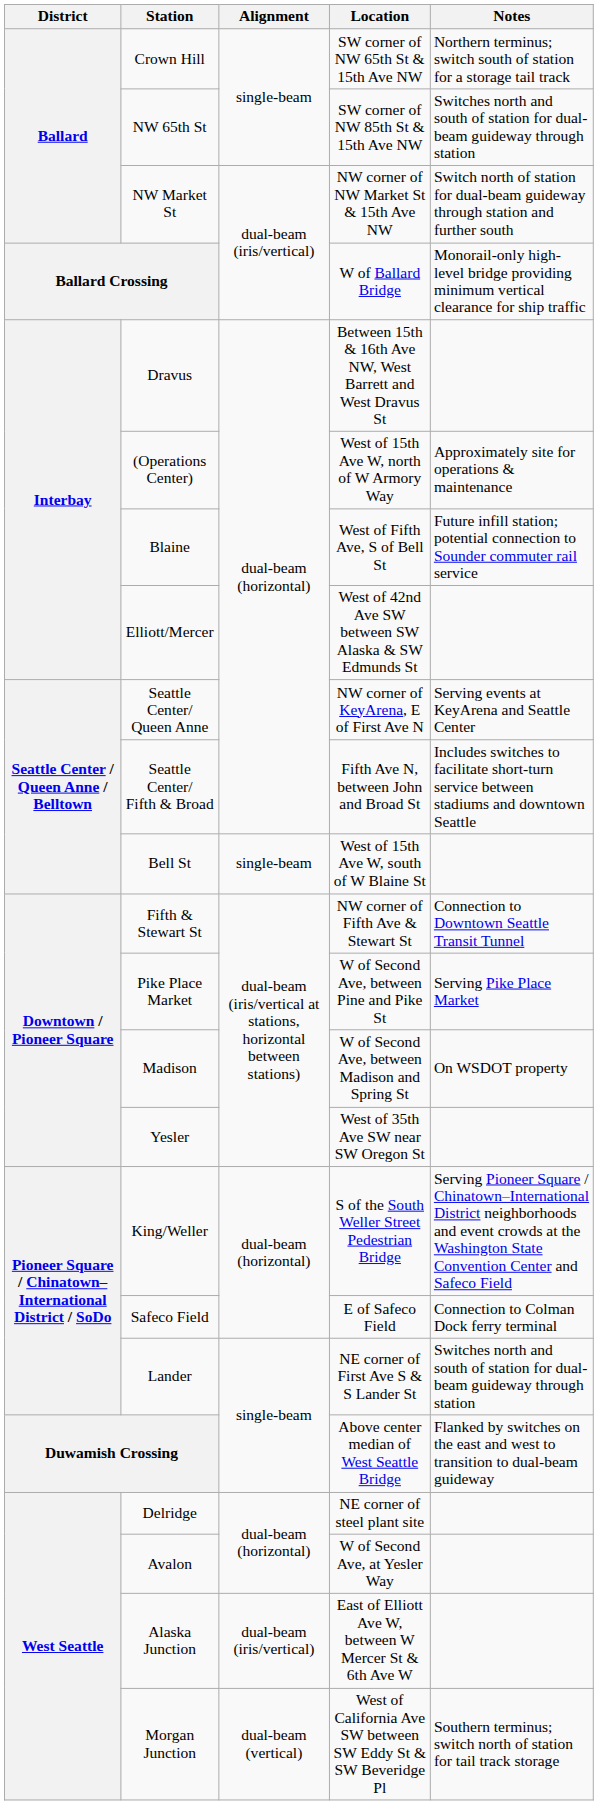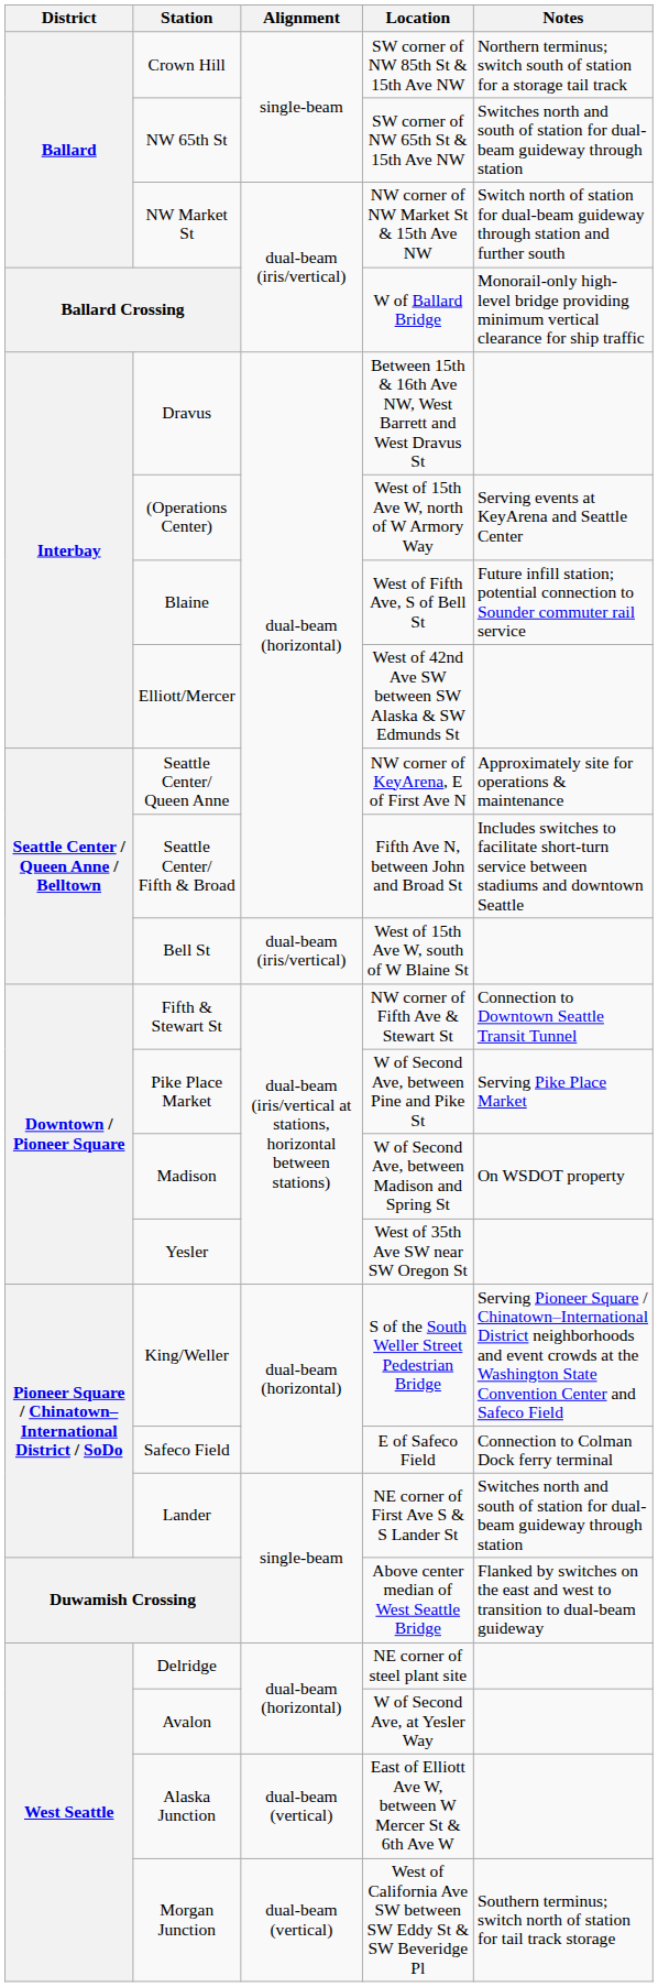 <table class="wikitable sortable" style="font-size:100%;text-align:center;">
 <tr>
 <th>District</th>
 <th>Station</th>
 <th>Alignment</th>
 <th>Location</th>
 <th class="unsortable">Notes</th>
 </tr>
 <tr>
 <th rowspan=3><a href='#'>Ballard</a></th>
 <td>Crown Hill</td>
 <td rowspan=2>single-beam</td>
-<td>SW corner of NW 65th St & 15th Ave NW</td>
+<td>SW corner of NW 85th St & 15th Ave NW</td>
 <td style="text-align:left;font-size:100%;">Northern terminus; switch south of station for a storage tail track</td>
 </tr>
 <tr>
 <td>NW 65th St</td>
-<td>SW corner of NW 85th St & 15th Ave NW</td>
+<td>SW corner of NW 65th St & 15th Ave NW</td>
 <td style="text-align:left;font-size:100%;">Switches north and south of station for dual-beam guideway through station</td>
 </tr>
 <tr>
 <td>NW Market St</td>
 <td rowspan=2>dual-beam (iris/vertical)</td>
 <td>NW corner of NW Market St & 15th Ave NW</td>
 <td style="text-align:left;font-size:100%;">Switch north of station for dual-beam guideway through station and further south</td>
 </tr>
 <tr>
 <th colspan=2>Ballard Crossing</th>
 <td> W of <a href='#'>Ballard Bridge</a></td>
 <td style="text-align:left;font-size:100%;">Monorail-only high-level bridge providing  minimum vertical clearance for ship traffic</td>
 </tr>
 <tr>
 <th rowspan=4><a href='#'>Interbay</a></th>
 <td>Dravus</td>
 <td rowspan=6>dual-beam (horizontal)</td>
 <td>Between 15th & 16th Ave NW, West Barrett and West Dravus St</td>
 <td style="text-align:left;font-size:100%;"></td>
 </tr>
 <tr>
 <td>(Operations Center)</td>
 <td>West of 15th Ave W, north of W Armory Way</td>
-<td style="text-align:left;font-size:100%;">Approximately  site for operations & maintenance</td>
+<td style="text-align:left;font-size:100%;">Serving events at KeyArena and Seattle Center</td>
 </tr>
 <tr>
 <td>Blaine</td>
 <td>West of Fifth Ave, S of Bell St</td>
 <td style="text-align:left;font-size:100%;">Future infill station; potential connection to <a href='#'>Sounder commuter rail</a> service</td>
 </tr>
 <tr>
 <td>Elliott/Mercer</td>
 <td>West of 42nd Ave SW between SW Alaska & SW Edmunds St</td>
 <td style="text-align:left;font-size:100%;"></td>
 </tr>
 <tr>
 <th rowspan=3><a href='#'>Seattle Center</a> / <a href='#'>Queen Anne</a> / <a href='#'>Belltown</a></th>
 <td>Seattle Center/<br>Queen Anne</td>
 <td>NW corner of <a href='#'>KeyArena</a>, E of First Ave N</td>
-<td style="text-align:left;font-size:100%;">Serving events at KeyArena and Seattle Center</td>
+<td style="text-align:left;font-size:100%;">Approximately  site for operations & maintenance</td>
 </tr>
 <tr>
 <td>Seattle Center/<br>Fifth & Broad</td>
 <td>Fifth Ave N, between John and Broad St</td>
 <td style="text-align:left;font-size:100%;">Includes switches to facilitate short-turn service between stadiums and downtown Seattle</td>
 </tr>
 <tr>
 <td>Bell St</td>
-<td rowspan=1>single-beam</td>
+<td rowspan=1>dual-beam (iris/vertical)</td>
 <td>West of 15th Ave W, south of W Blaine St</td>
 <td style="text-align:left;font-size:100%;"></td>
 </tr>
 <tr>
 <th rowspan=4><a href='#'>Downtown</a> / <a href='#'>Pioneer Square</a></th>
 <td>Fifth & Stewart St</td>
 <td rowspan=4>dual-beam (iris/vertical at stations, horizontal between stations)</td>
 <td>NW corner of Fifth Ave & Stewart St</td>
 <td style="text-align:left;font-size:100%;">Connection to <a href='#'>Downtown Seattle Transit Tunnel</a></td>
 </tr>
 <tr>
 <td>Pike Place Market</td>
 <td>W of Second Ave, between Pine and Pike St</td>
 <td style="text-align:left;font-size:100%;">Serving <a href='#'>Pike Place Market</a></td>
 </tr>
 <tr>
 <td>Madison</td>
 <td>W of Second Ave, between Madison and Spring St</td>
 <td style="text-align:left;font-size:100%;">On WSDOT property</td>
 </tr>
 <tr>
 <td>Yesler</td>
 <td>West of 35th Ave SW near SW Oregon St</td>
 <td style="text-align:left;font-size:100%;"></td>
 </tr>
 <tr>
 <th rowspan=3><a href='#'>Pioneer Square</a> / <a href='#'>Chinatown–International District</a> / <a href='#'>SoDo</a></th>
 <td>King/Weller</td>
 <td rowspan=2>dual-beam (horizontal)</td>
 <td>S of the <a href='#'>South Weller Street Pedestrian Bridge</a></td>
 <td style="text-align:left;font-size:100%;">Serving <a href='#'>Pioneer Square</a> / <a href='#'>Chinatown–International District</a> neighborhoods and event crowds at the <a href='#'>Washington State Convention Center</a> and <a href='#'>Safeco Field</a></td>
 </tr>
 <tr>
 <td>Safeco Field</td>
 <td>E of Safeco Field</td>
 <td style="text-align:left;font-size:100%;">Connection to Colman Dock ferry terminal</td>
 </tr>
 <tr>
 <td>Lander</td>
 <td rowspan=2>single-beam</td>
 <td>NE corner of First Ave S & S Lander St</td>
 <td style="text-align:left;font-size:100%;">Switches north and south of station for dual-beam guideway through station</td>
 </tr>
 <tr>
 <th colspan=2>Duwamish Crossing</th>
 <td>Above center median of <a href='#'>West Seattle Bridge</a></td>
 <td style="text-align:left;font-size:100%;">Flanked by switches on the east and west to transition to dual-beam guideway</td>
 </tr>
 <tr>
 <th rowspan=4><a href='#'>West Seattle</a></th>
 <td>Delridge</td>
 <td rowspan=2>dual-beam (horizontal)</td>
 <td>NE corner of steel plant site</td>
 <td style="text-align:left;font-size:100%;"></td>
 </tr>
 <tr>
 <td>Avalon</td>
 <td>W of Second Ave, at Yesler Way</td>
 <td style="text-align:left;font-size:100%;"></td>
 </tr>
 <tr>
 <td>Alaska Junction</td>
-<td rowspan=1>dual-beam (iris/vertical)</td>
+<td rowspan=1>dual-beam (vertical)</td>
 <td>East of Elliott Ave W, between W Mercer St & 6th Ave W</td>
 <td style="text-align:left;font-size:100%;"></td>
 </tr>
 <tr>
 <td>Morgan Junction</td>
 <td rowspan=1>dual-beam (vertical)</td>
 <td>West of California Ave SW between SW Eddy St & SW Beveridge Pl</td>
 <td style="text-align:left;font-size:100%;">Southern terminus; switch north of station for tail track storage</td>
 </tr>
 </table>
